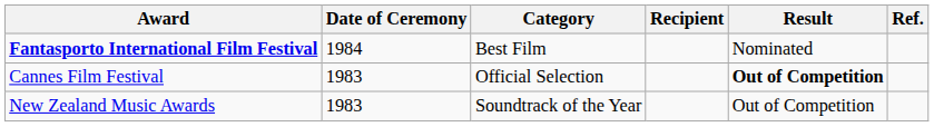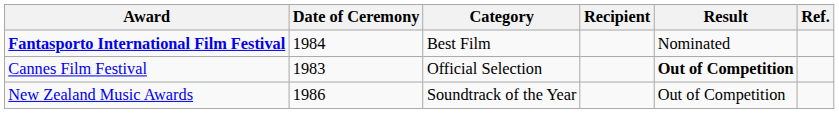 <table class="wikitable">
 <tr>
 <th>Award</th>
 <th>Date of Ceremony</th>
 <th>Category</th>
 <th>Recipient</th>
 <th>Result</th>
 <th>Ref.</th>
 </tr>
 <tr>
 <td><strong><a href='#'>Fantasporto International Film Festival</a></strong></td>
 <td>1984</td>
 <td>Best Film</td>
 <td></td>
 <td>Nominated</td>
 <td></td>
 </tr>
 <tr>
 <td><a href='#'>Cannes Film Festival</a></td>
 <td>1983</td>
 <td>Official Selection</td>
 <td></td>
 <td><strong>Out of Competition</strong></td>
 <td></td>
 </tr>
 <tr>
 <td><a href='#'>New Zealand Music Awards</a></td>
-<td>1983</td>
+<td>1986</td>
 <td>Soundtrack of the Year</td>
 <td></td>
 <td>Out of Competition</td>
 <td></td>
 </tr>
 </table>
